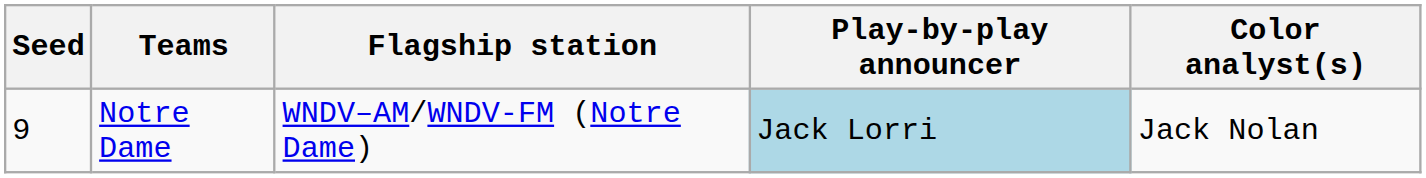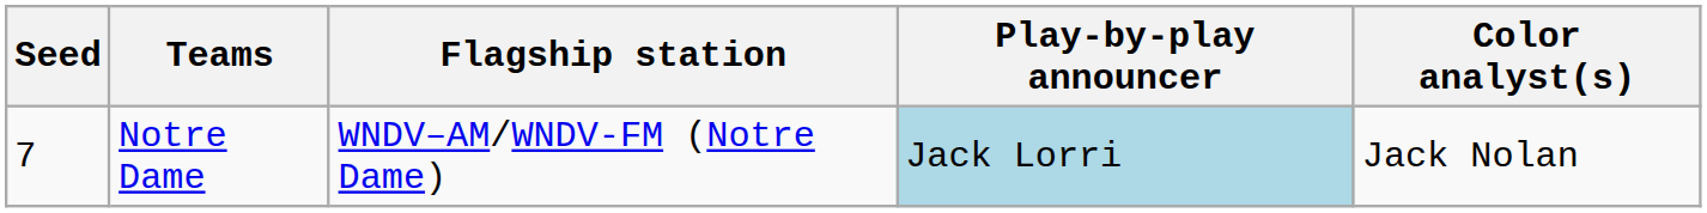 <table class="wikitable">
 <tr>
 <th>Seed</th>
 <th>Teams</th>
 <th>Flagship station</th>
 <th>Play-by-play announcer</th>
 <th>Color analyst(s)</th>
 </tr>
 <tr>
-<td>9</td>
+<td>7</td>
 <td><a href='#'>Notre Dame</a></td>
 <td><a href='#'>WNDV–AM</a>/<a href='#'>WNDV-FM</a> (<a href='#'>Notre Dame</a>)</td>
 <td style="background: lightblue;">Jack Lorri</td>
 <td>Jack Nolan</td>
 </tr>
 </table>
